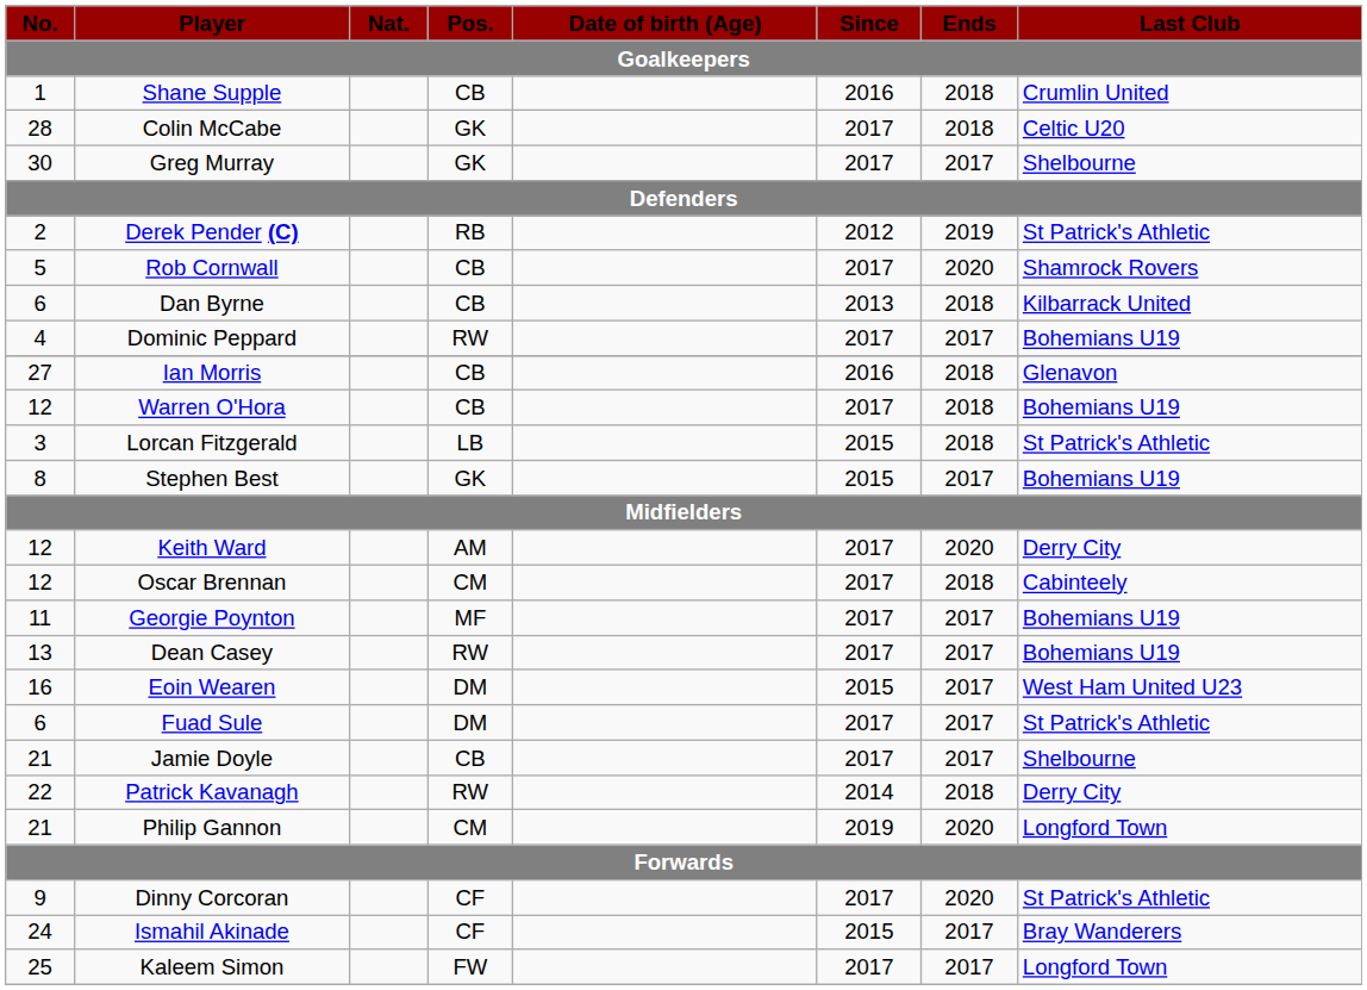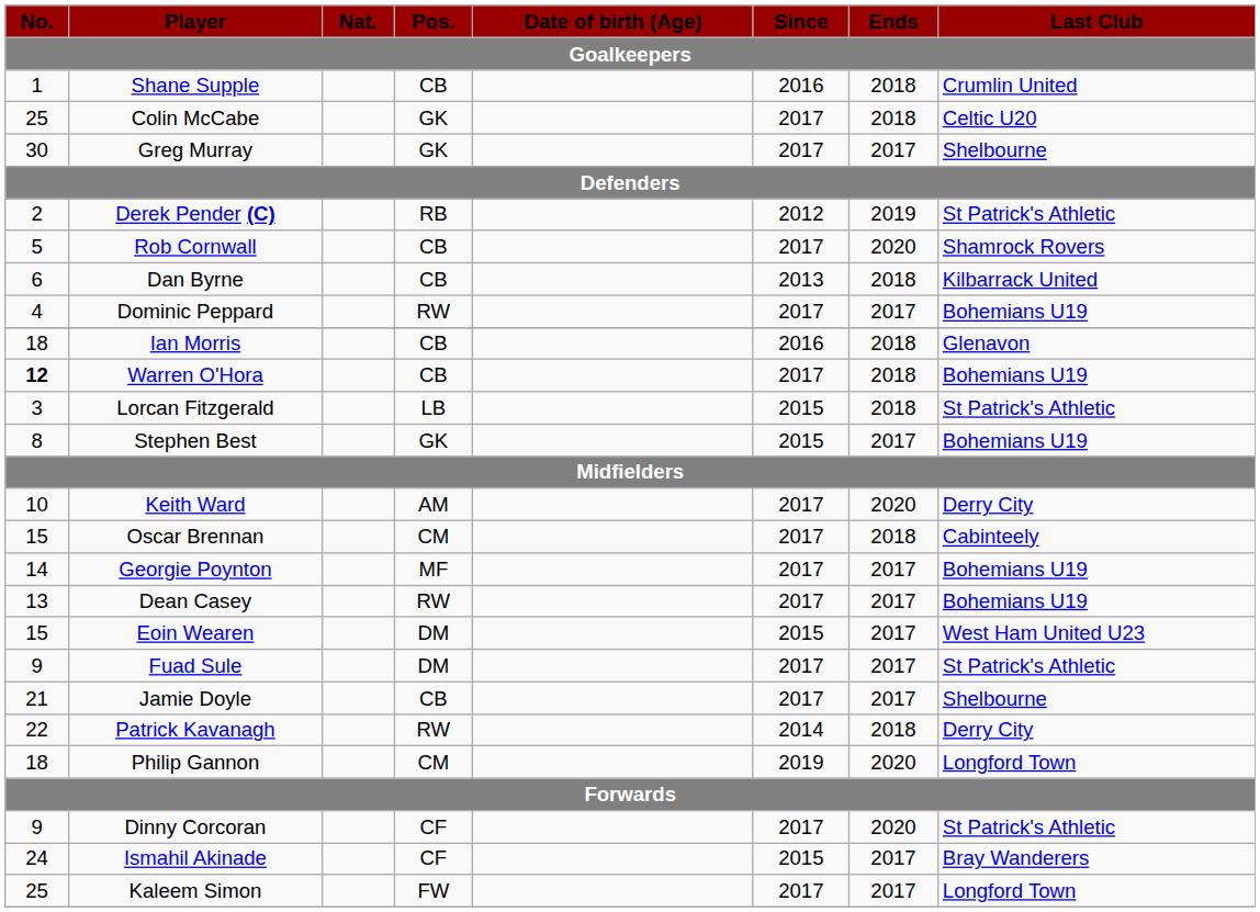 <table class="wikitable" style="text-align: center; font-size:90%; width:100%;">
 <tr>
 <th style=background:#990000;color:#000000>No.</th>
 <th style=background:#990000;color:#000000>Player</th>
 <th style=background:#990000;color:#000000>Nat.</th>
 <th style=background:#990000;color:#000000>Pos.</th>
 <th style=background:#990000;color:#000000>Date of birth (Age)</th>
 <th style=background:#990000;color:#000000>Since</th>
 <th style=background:#990000;color:#000000>Ends</th>
 <th style=background:#990000;color:#000000>Last Club</th>
 </tr>
 <tr>
 <th colspan="10" style="background:gray; color:white; text-align:center;">Goalkeepers</th>
 </tr>
 <tr>
 <td>1</td>
 <td><a href='#'>Shane Supple</a></td>
 <td></td>
 <td>CB</td>
 <td></td>
 <td>2016</td>
 <td>2018</td>
 <td align=left> <a href='#'>Crumlin United</a></td>
 </tr>
 <tr>
-<td>28</td>
+<td>25</td>
 <td>Colin McCabe</td>
 <td></td>
 <td>GK</td>
 <td></td>
 <td>2017</td>
 <td>2018</td>
 <td align=left> <a href='#'>Celtic U20</a></td>
 </tr>
 <tr>
 <td>30</td>
 <td>Greg Murray</td>
 <td></td>
 <td>GK</td>
 <td></td>
 <td>2017</td>
 <td>2017</td>
 <td align=left> <a href='#'>Shelbourne</a></td>
 </tr>
 <tr>
 <th colspan="10" style="background:gray; color:white; text-align:center;">Defenders</th>
 </tr>
 <tr>
 <td>2</td>
 <td><a href='#'>Derek Pender</a> <strong><a href='#'>(C)</a></strong></td>
 <td></td>
 <td>RB</td>
 <td></td>
 <td>2012</td>
 <td>2019</td>
 <td align=left> <a href='#'>St Patrick's Athletic</a></td>
 </tr>
 <tr>
 <td>5</td>
 <td><a href='#'>Rob Cornwall</a></td>
 <td></td>
 <td>CB</td>
 <td></td>
 <td>2017</td>
 <td>2020</td>
 <td align=left> <a href='#'>Shamrock Rovers</a></td>
 </tr>
 <tr>
 <td>6</td>
 <td>Dan Byrne</td>
 <td></td>
 <td>CB</td>
 <td></td>
 <td>2013</td>
 <td>2018</td>
 <td align=left> <a href='#'>Kilbarrack United</a></td>
 </tr>
 <tr>
 <td>4</td>
 <td>Dominic Peppard</td>
 <td></td>
 <td>RW</td>
 <td></td>
 <td>2017</td>
 <td>2017</td>
 <td align=left> <a href='#'>Bohemians U19</a></td>
 </tr>
 <tr>
 </tr>
 <tr>
-<td>27</td>
+<td>18</td>
 <td><a href='#'>Ian Morris</a></td>
 <td></td>
 <td>CB</td>
 <td></td>
 <td>2016</td>
 <td>2018</td>
 <td align=left> <a href='#'>Glenavon</a></td>
 </tr>
 <tr>
-<td>12</td>
+<td><strong>12</strong></td>
 <td><a href='#'>Warren O'Hora</a></td>
 <td></td>
 <td>CB</td>
 <td></td>
 <td>2017</td>
 <td>2018</td>
 <td align=left> <a href='#'>Bohemians U19</a></td>
 </tr>
 <tr>
 <td>3</td>
 <td>Lorcan Fitzgerald</td>
 <td></td>
 <td>LB</td>
 <td></td>
 <td>2015</td>
 <td>2018</td>
 <td align=left> <a href='#'>St Patrick's Athletic</a></td>
 </tr>
 <tr>
 <td>8</td>
 <td>Stephen Best</td>
 <td></td>
 <td>GK</td>
 <td></td>
 <td>2015</td>
 <td>2017</td>
 <td align=left> <a href='#'>Bohemians U19</a></td>
 </tr>
 <tr>
 <th colspan="10" style="background:gray; color:white; text-align:center;">Midfielders</th>
 </tr>
 <tr>
-<td>12</td>
+<td>10</td>
 <td><a href='#'>Keith Ward</a></td>
 <td></td>
 <td>AM</td>
 <td></td>
 <td>2017</td>
 <td>2020</td>
 <td align=left> <a href='#'>Derry City</a></td>
 </tr>
 <tr>
-<td>12</td>
+<td>15</td>
 <td>Oscar Brennan</td>
 <td></td>
 <td>CM</td>
 <td></td>
 <td>2017</td>
 <td>2018</td>
 <td align=left> <a href='#'>Cabinteely</a></td>
 </tr>
 <tr>
-<td>11</td>
+<td>14</td>
 <td><a href='#'>Georgie Poynton</a></td>
 <td></td>
 <td>MF</td>
 <td></td>
 <td>2017</td>
 <td>2017</td>
 <td align=left> <a href='#'>Bohemians U19</a></td>
 </tr>
 <tr>
 <td>13</td>
 <td>Dean Casey</td>
 <td></td>
 <td>RW</td>
 <td></td>
 <td>2017</td>
 <td>2017</td>
 <td align=left> <a href='#'>Bohemians U19</a></td>
 </tr>
 <tr>
-<td>16</td>
+<td>15</td>
 <td><a href='#'>Eoin Wearen</a></td>
 <td></td>
 <td>DM</td>
 <td></td>
 <td>2015</td>
 <td>2017</td>
 <td align=left> <a href='#'>West Ham United U23</a></td>
 </tr>
 <tr>
-<td>6</td>
+<td>9</td>
 <td><a href='#'>Fuad Sule</a></td>
 <td></td>
 <td>DM</td>
 <td></td>
 <td>2017</td>
 <td>2017</td>
 <td align=left> <a href='#'>St Patrick's Athletic</a></td>
 </tr>
 <tr>
 <td>21</td>
 <td>Jamie Doyle</td>
 <td></td>
 <td>CB</td>
 <td></td>
 <td>2017</td>
 <td>2017</td>
 <td align=left> <a href='#'>Shelbourne</a></td>
 </tr>
 <tr>
 <td>22</td>
 <td><a href='#'>Patrick Kavanagh</a></td>
 <td></td>
 <td>RW</td>
 <td></td>
 <td>2014</td>
 <td>2018</td>
 <td align=left> <a href='#'>Derry City</a></td>
 </tr>
 <tr>
-<td>21</td>
+<td>18</td>
 <td>Philip Gannon</td>
 <td></td>
 <td>CM</td>
 <td></td>
 <td>2019</td>
 <td>2020</td>
 <td align=left> <a href='#'>Longford Town</a></td>
 </tr>
 <tr>
 <th colspan="10" style="background:gray; color:white; text-align:center;">Forwards</th>
 </tr>
 <tr>
 <td>9</td>
 <td>Dinny Corcoran</td>
 <td></td>
 <td>CF</td>
 <td></td>
 <td>2017</td>
 <td>2020</td>
 <td align=left> <a href='#'>St Patrick's Athletic</a></td>
 </tr>
 <tr>
 <td>24</td>
 <td><a href='#'>Ismahil Akinade</a></td>
 <td></td>
 <td>CF</td>
 <td></td>
 <td>2015</td>
 <td>2017</td>
 <td align=left> <a href='#'>Bray Wanderers</a></td>
 </tr>
 <tr>
 <td>25</td>
 <td>Kaleem Simon</td>
 <td></td>
 <td>FW</td>
 <td></td>
 <td>2017</td>
 <td>2017</td>
 <td align=left> <a href='#'>Longford Town</a></td>
 </tr>
 <tr>
 </tr>
 </table>
